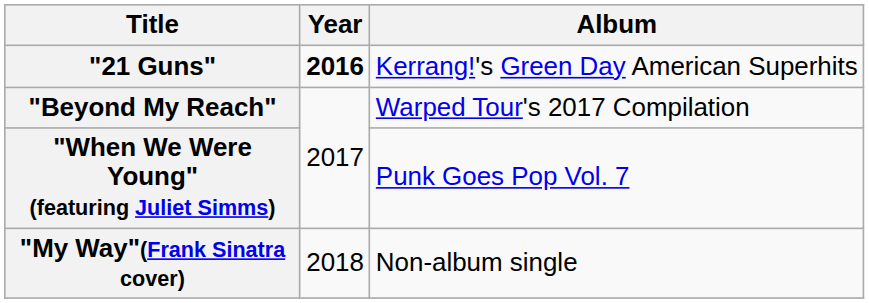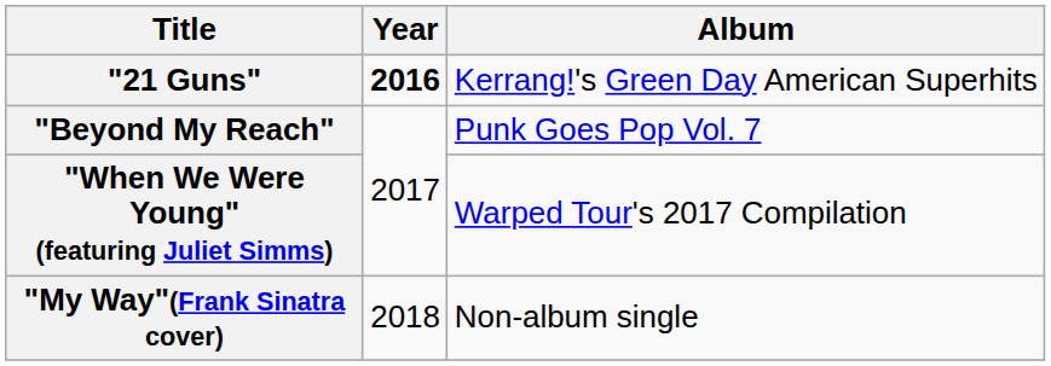 <table class="wikitable plainrowheaders">
 <tr>
 <th style="width:175px;">Title</th>
 <th>Year</th>
 <th>Album</th>
 </tr>
 <tr>
 <th scope="row">"21 Guns"</th>
 <td><strong>2016</strong></td>
 <td><a href='#'>Kerrang!</a>'s <a href='#'>Green Day</a> American Superhits</td>
 </tr>
 <tr>
 <th scope="row">"Beyond My Reach"</th>
 <td rowspan="2">2017</td>
-<td><a href='#'>Warped Tour</a>'s 2017 Compilation</td>
+<td><a href='#'>Punk Goes Pop Vol. 7</a></td>
 </tr>
 <tr>
 <th scope="row">"When We Were Young"<br><small>(featuring <a href='#'>Juliet Simms</a>)</small></th>
-<td><a href='#'>Punk Goes Pop Vol. 7</a></td>
+<td><a href='#'>Warped Tour</a>'s 2017 Compilation</td>
 </tr>
 <tr>
 <th scope="row">"My Way"<small>(<a href='#'>Frank Sinatra</a> cover)</small></th>
 <td>2018</td>
 <td>Non-album single</td>
 </tr>
 </table>
